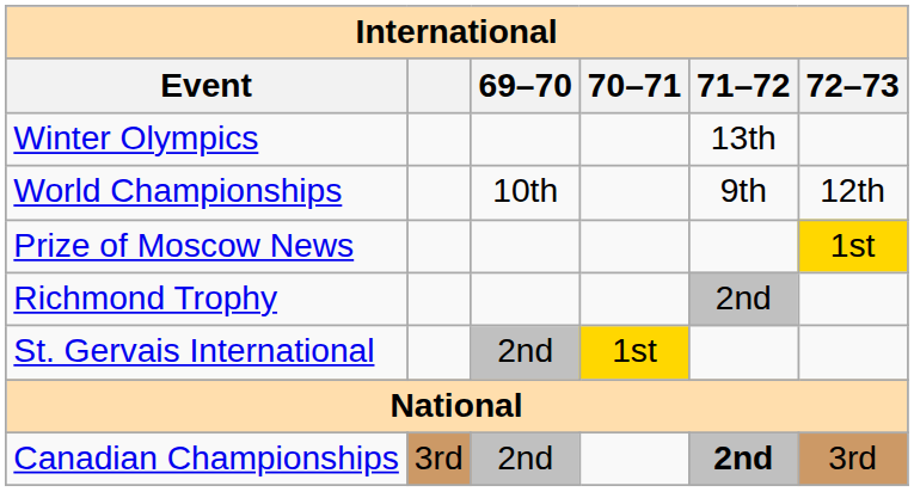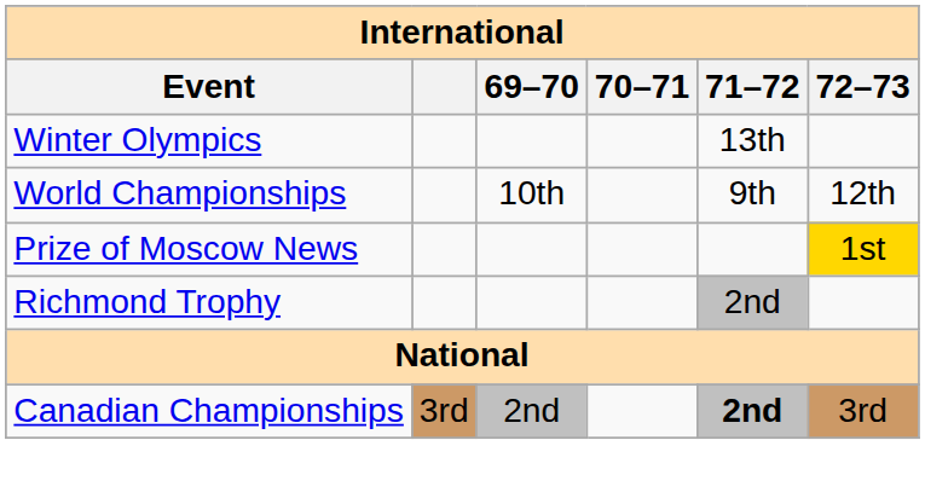 <table class="wikitable" style="text-align:center">
 <tr>
 <th style="background-color: #ffdead; " colspan=6 align=center>International</th>
 </tr>
 <tr>
 <th>Event</th>
 <th></th>
 <th>69–70</th>
 <th>70–71</th>
 <th>71–72</th>
 <th>72–73</th>
 </tr>
 <tr>
 <td align=left><a href='#'>Winter Olympics</a></td>
 <td></td>
 <td></td>
 <td></td>
 <td>13th</td>
 <td></td>
 </tr>
 <tr>
 <td align=left><a href='#'>World Championships</a></td>
 <td></td>
 <td>10th</td>
 <td></td>
 <td>9th</td>
 <td>12th</td>
 </tr>
 <tr>
 <td align=left><a href='#'>Prize of Moscow News</a></td>
 <td></td>
 <td></td>
 <td></td>
 <td></td>
 <td bgcolor=gold>1st</td>
 </tr>
 <tr>
 <td align=left><a href='#'>Richmond Trophy</a></td>
 <td></td>
 <td></td>
 <td></td>
 <td bgcolor=silver>2nd</td>
 <td></td>
 </tr>
 <tr>
-<td align=left><a href='#'>St. Gervais International</a></td>
-<td></td>
-<td bgcolor=silver>2nd</td>
-<td bgcolor=gold>1st</td>
-<td></td>
-<td></td>
-</tr>
-<tr>
 <th style="background-color: #ffdead; " colspan=6 align=center>National</th>
 </tr>
 <tr>
 <td align=left><a href='#'>Canadian Championships</a></td>
 <td bgcolor=cc9966>3rd</td>
 <td bgcolor=silver>2nd</td>
 <td></td>
 <td bgcolor=silver><strong>2nd</strong></td>
 <td bgcolor=cc9966>3rd</td>
 </tr>
 </table>
